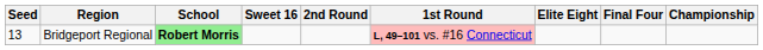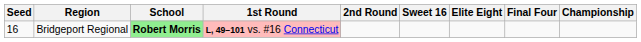 <table class="sortable wikitable" style="white-space:nowrap; font-size:90%;">
 <tr>
 <th>Seed</th>
 <th>Region</th>
 <th>School</th>
+<th>1st Round</th>
+<th>2nd Round</th>
 <th>Sweet 16</th>
-<th>2nd Round</th>
-<th>1st Round</th>
 <th>Elite Eight</th>
 <th>Final Four</th>
 <th>Championship</th>
 </tr>
 <tr>
-<td>13</td>
+<td>16</td>
 <td>Bridgeport Regional</td>
 <td style="background: lightgreen;"><strong>Robert Morris</strong></td>
+<td style="background:#fbb;"><small><strong>L, 49–101</strong></small> vs. #16 <a href='#'>Connecticut</a></td>
 <td></td>
 <td></td>
-<td style="background:#fbb;"><small><strong>L, 49–101</strong></small> vs. #16 <a href='#'>Connecticut</a></td>
 <td></td>
 <td></td>
 <td></td>
 </tr>
 </table>
